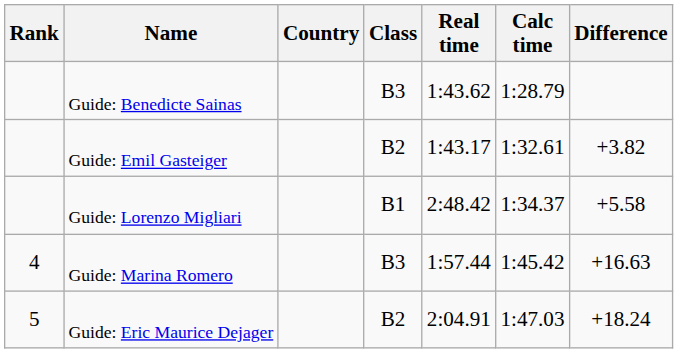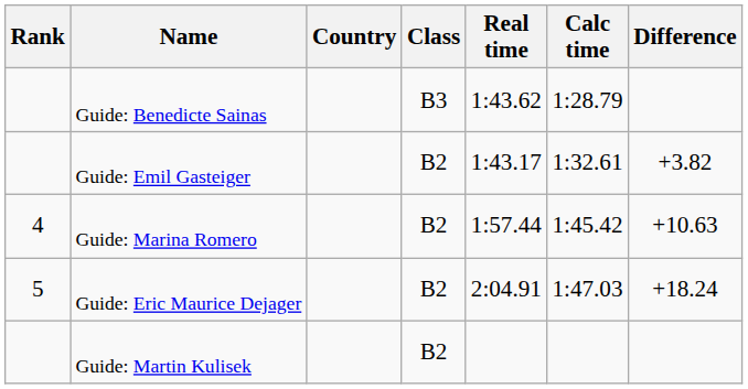 <table class="wikitable sortable" style="text-align:center">
 <tr>
 <th>Rank</th>
 <th>Name</th>
 <th>Country</th>
 <th>Class</th>
 <th>Real<br>time</th>
 <th>Calc<br>time</th>
 <th Class="unsortable">Difference</th>
 </tr>
 <tr>
 <td></td>
 <td align=left><br><small>Guide: <a href='#'>Benedicte Sainas</a></small></td>
 <td align=left></td>
 <td>B3</td>
 <td>1:43.62</td>
 <td>1:28.79</td>
 <td></td>
 </tr>
 <tr>
 <td></td>
 <td align=left><br><small>Guide: <a href='#'>Emil Gasteiger</a></small></td>
 <td align=left></td>
 <td>B2</td>
 <td>1:43.17</td>
 <td>1:32.61</td>
 <td>+3.82</td>
 </tr>
 <tr>
-<td></td>
-<td align=left><br><small>Guide: <a href='#'>Lorenzo Migliari</a></small></td>
-<td align=left></td>
-<td>B1</td>
-<td>2:48.42</td>
-<td>1:34.37</td>
-<td>+5.58</td>
-</tr>
-<tr>
 <td>4</td>
 <td align=left><br><small>Guide: <a href='#'>Marina Romero</a></small></td>
 <td align=left></td>
-<td>B3</td>
+<td>B2</td>
 <td>1:57.44</td>
 <td>1:45.42</td>
-<td>+16.63</td>
+<td>+10.63</td>
 </tr>
 <tr>
 <td>5</td>
 <td align=left><br><small>Guide: <a href='#'>Eric Maurice Dejager</a></small></td>
 <td align=left></td>
 <td>B2</td>
 <td>2:04.91</td>
 <td>1:47.03</td>
 <td>+18.24</td>
 </tr>
+<tr>
+<td></td>
+<td align=left><br><small>Guide: <a href='#'>Martin Kulisek</a></small></td>
+<td align=left></td>
+<td>B2</td>
+<td></td>
+<td></td>
+<td></td>
+</tr>
 </table>
